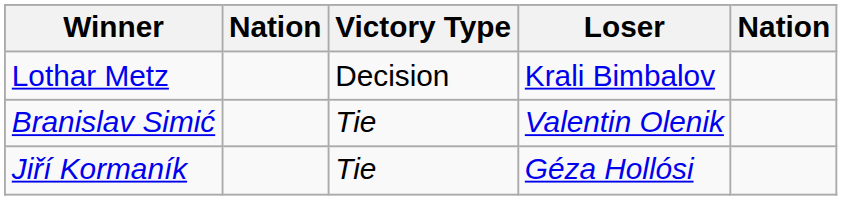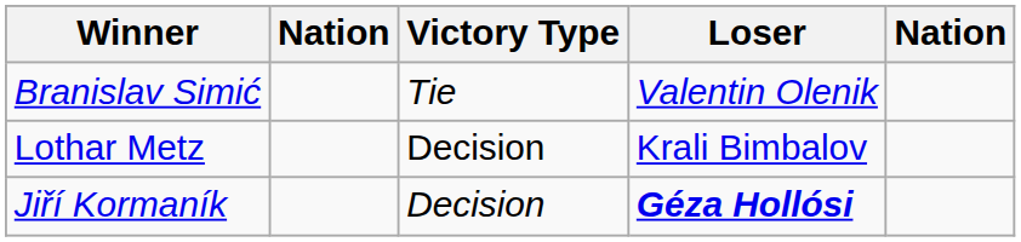 <table class="wikitable sortable" style="text-align:left;">
 <tr>
 <th>Winner</th>
 <th>Nation</th>
 <th>Victory Type</th>
 <th>Loser</th>
 <th>Nation</th>
+</tr>
+<tr style="font-style: italic">
+<td><a href='#'>Branislav Simić</a></td>
+<td></td>
+<td>Tie</td>
+<td><a href='#'>Valentin Olenik</a></td>
+<td></td>
 </tr>
 <tr>
 <td><a href='#'>Lothar Metz</a></td>
 <td></td>
 <td>Decision</td>
 <td><a href='#'>Krali Bimbalov</a></td>
 <td></td>
 </tr>
 <tr style="font-style: italic">
-<td><a href='#'>Branislav Simić</a></td>
-<td></td>
-<td>Tie</td>
-<td><a href='#'>Valentin Olenik</a></td>
-<td></td>
-</tr>
-<tr style="font-style: italic">
 <td><a href='#'>Jiří Kormaník</a></td>
 <td></td>
-<td>Tie</td>
-<td><a href='#'>Géza Hollósi</a></td>
+<td>Decision</td>
+<td><strong><a href='#'>Géza Hollósi</a></strong></td>
 <td></td>
 </tr>
 </table>
